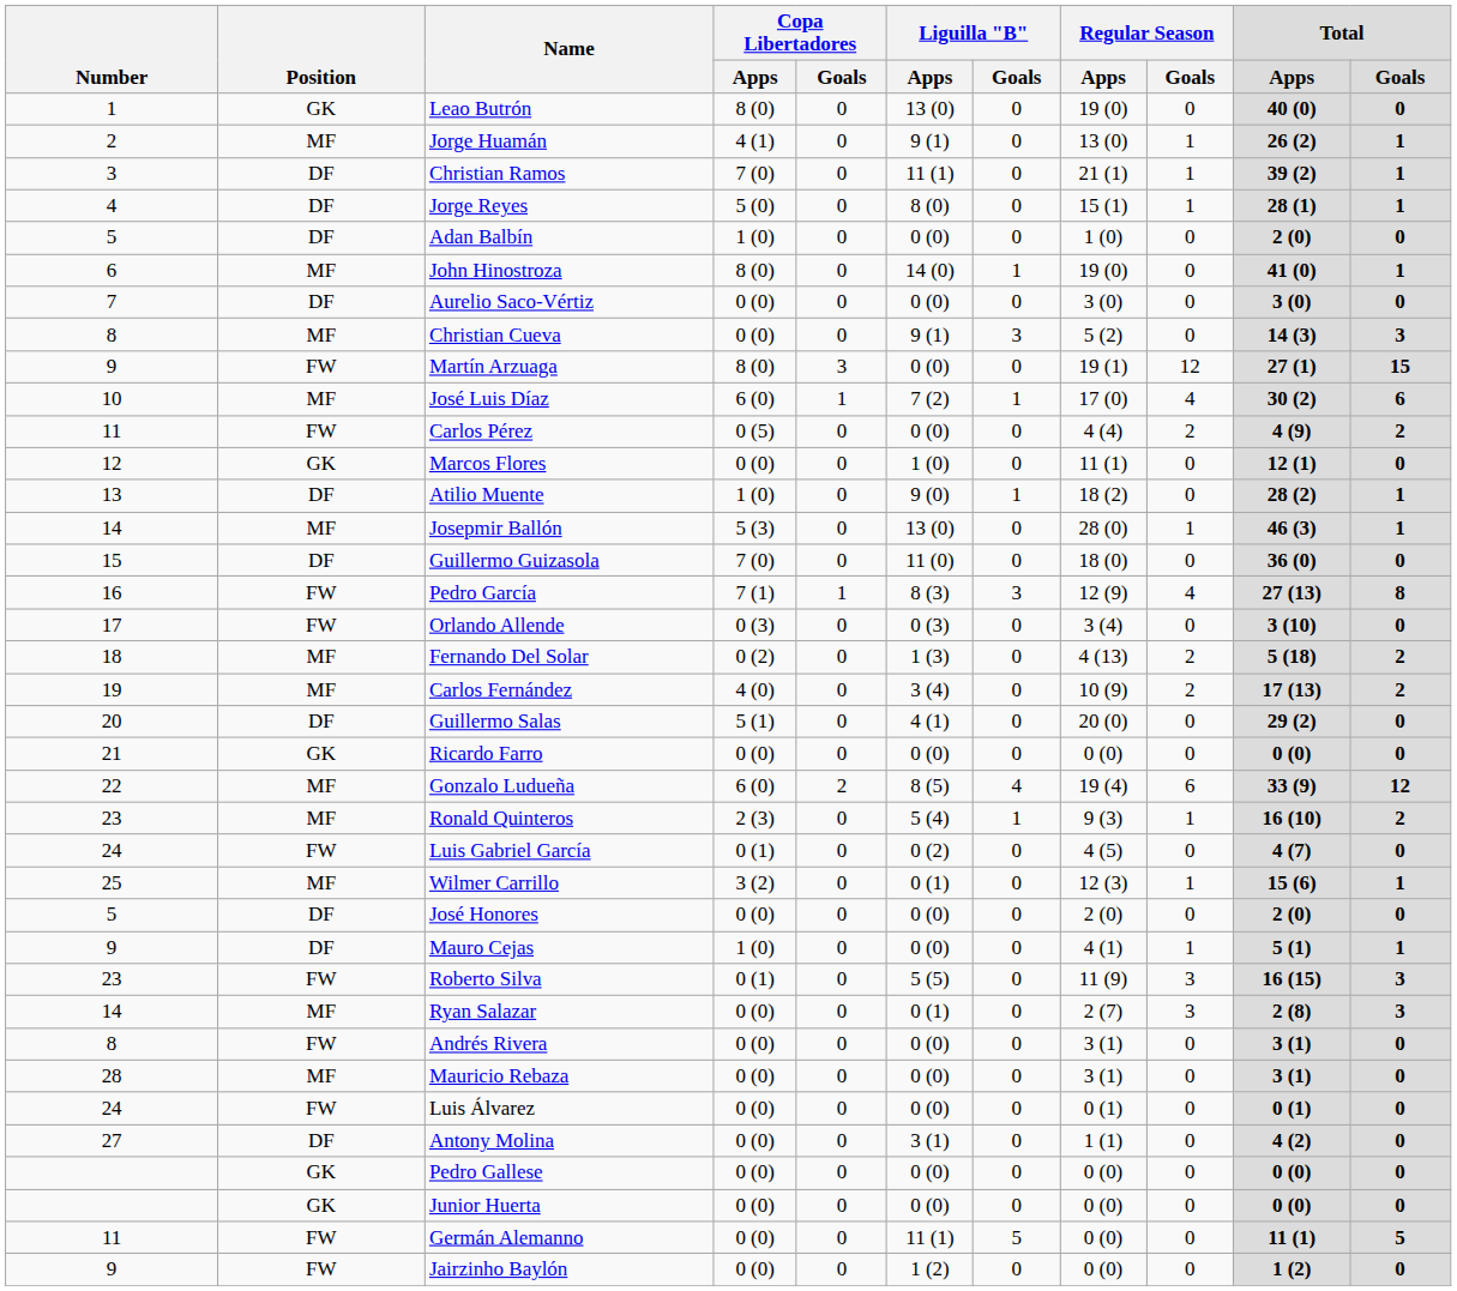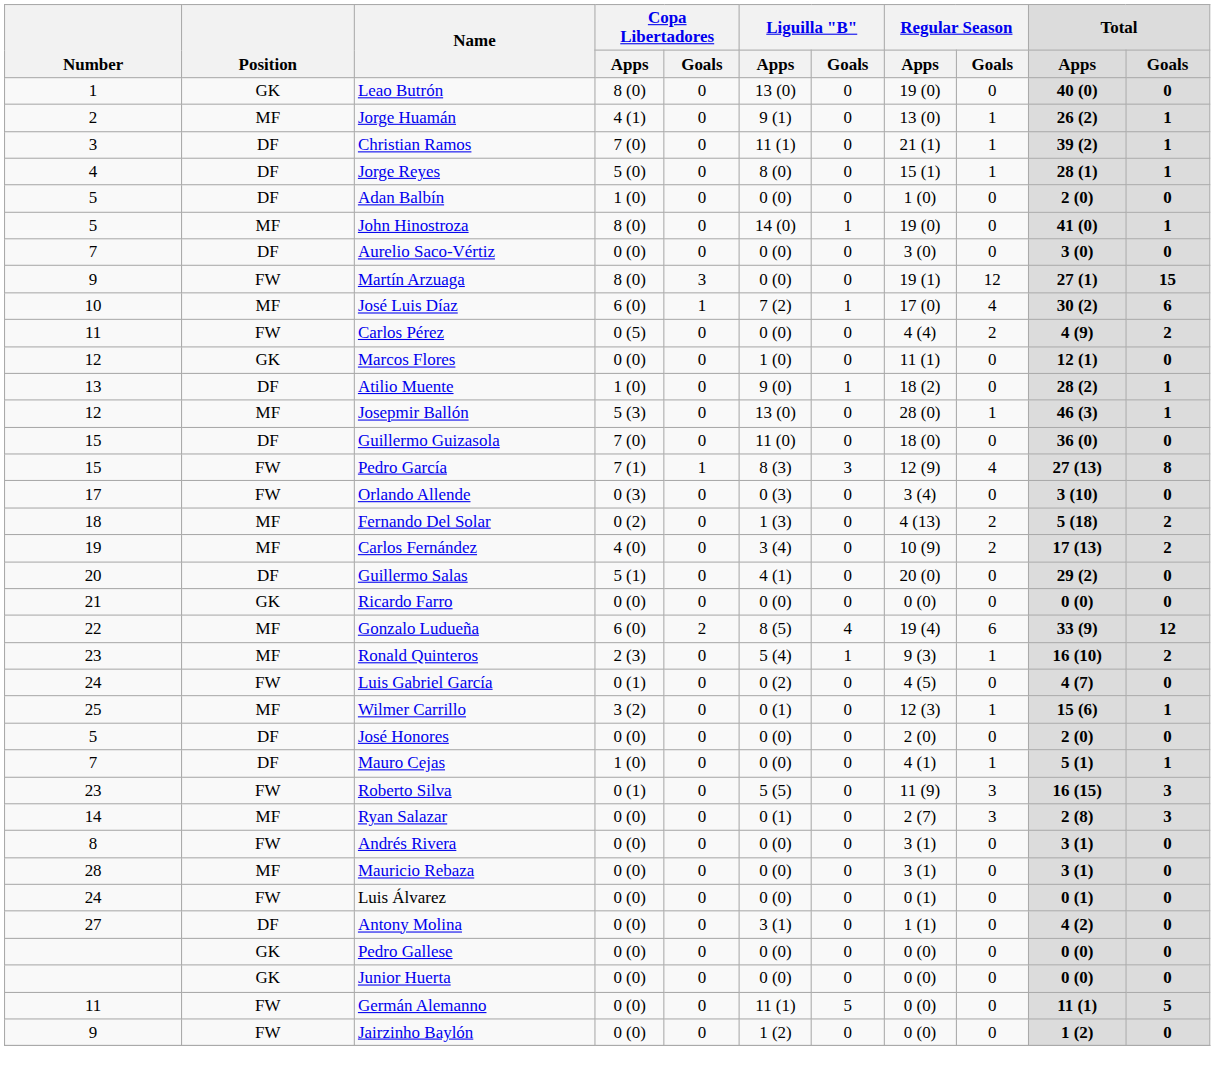 <table class="wikitable" style="text-align:center" width=90%>
 <tr>
 <th rowspan="2" valign="bottom">Number</th>
 <th rowspan="2" valign="bottom">Position</th>
 <th rowspan="2" width=20%>Name</th>
 <th colspan="2" width=12%><a href='#'>Copa Libertadores</a></th>
 <th colspan="2" width=12%><a href='#'>Liguilla "B"</a></th>
 <th colspan="2" width=12%><a href='#'>Regular Season</a></th>
 <th colspan="2" width=15% style="background: #DCDCDC">Total</th>
 </tr>
 <tr>
 <th>Apps</th>
 <th>Goals</th>
 <th>Apps</th>
 <th>Goals</th>
 <th>Apps</th>
 <th>Goals</th>
 <th style="background: #DCDCDC">Apps</th>
 <th style="background: #DCDCDC">Goals</th>
 </tr>
 <tr>
 <td align="center">1</td>
 <td align="center">GK</td>
 <td align="left"> <a href='#'>Leao Butrón</a></td>
 <td>8 (0)</td>
 <td>0</td>
 <td>13 (0)</td>
 <td>0</td>
 <td>19 (0)</td>
 <td>0</td>
 <td style="background: #DCDCDC"><strong>40 (0)</strong></td>
 <td style="background: #DCDCDC"><strong>0</strong></td>
 </tr>
 <tr>
 <td align="center">2</td>
 <td align="center">MF</td>
 <td align="left"> <a href='#'>Jorge Huamán</a></td>
 <td>4 (1)</td>
 <td>0</td>
 <td>9 (1)</td>
 <td>0</td>
 <td>13 (0)</td>
 <td>1</td>
 <td style="background: #DCDCDC"><strong>26 (2)</strong></td>
 <td style="background: #DCDCDC"><strong>1</strong></td>
 </tr>
 <tr>
 <td align="center">3</td>
 <td align="center">DF</td>
 <td align="left"> <a href='#'>Christian Ramos</a></td>
 <td>7 (0)</td>
 <td>0</td>
 <td>11 (1)</td>
 <td>0</td>
 <td>21 (1)</td>
 <td>1</td>
 <td style="background: #DCDCDC"><strong>39 (2)</strong></td>
 <td style="background: #DCDCDC"><strong>1</strong></td>
 </tr>
 <tr>
 <td align="center">4</td>
 <td align="center">DF</td>
 <td align="left"> <a href='#'>Jorge Reyes</a></td>
 <td>5 (0)</td>
 <td>0</td>
 <td>8 (0)</td>
 <td>0</td>
 <td>15 (1)</td>
 <td>1</td>
 <td style="background: #DCDCDC"><strong>28 (1)</strong></td>
 <td style="background: #DCDCDC"><strong>1</strong></td>
 </tr>
 <tr>
 <td align="center">5</td>
 <td align="center">DF</td>
 <td align="left"> <a href='#'>Adan Balbín</a></td>
 <td>1 (0)</td>
 <td>0</td>
 <td>0 (0)</td>
 <td>0</td>
 <td>1 (0)</td>
 <td>0</td>
 <td style="background: #DCDCDC"><strong>2 (0)</strong></td>
 <td style="background: #DCDCDC"><strong>0</strong></td>
 </tr>
 <tr>
-<td align="center">6</td>
+<td align="center">5</td>
 <td align="center">MF</td>
 <td align="left"> <a href='#'>John Hinostroza</a></td>
 <td>8 (0)</td>
 <td>0</td>
 <td>14 (0)</td>
 <td>1</td>
 <td>19 (0)</td>
 <td>0</td>
 <td style="background: #DCDCDC"><strong>41 (0)</strong></td>
 <td style="background: #DCDCDC"><strong>1</strong></td>
 </tr>
 <tr>
 <td align="center">7</td>
 <td align="center">DF</td>
 <td align="left"> <a href='#'>Aurelio Saco-Vértiz</a></td>
 <td>0 (0)</td>
 <td>0</td>
 <td>0 (0)</td>
 <td>0</td>
 <td>3 (0)</td>
 <td>0</td>
 <td style="background: #DCDCDC"><strong>3 (0)</strong></td>
 <td style="background: #DCDCDC"><strong>0</strong></td>
-</tr>
-<tr>
-<td align="center">8</td>
-<td align="center">MF</td>
-<td align="left"> <a href='#'>Christian Cueva</a></td>
-<td>0 (0)</td>
-<td>0</td>
-<td>9 (1)</td>
-<td>3</td>
-<td>5 (2)</td>
-<td>0</td>
-<td style="background: #DCDCDC"><strong>14 (3)</strong></td>
-<td style="background: #DCDCDC"><strong>3</strong></td>
 </tr>
 <tr>
 <td align="center">9</td>
 <td align="center">FW</td>
 <td align="left"> <a href='#'>Martín Arzuaga</a></td>
 <td>8 (0)</td>
 <td>3</td>
 <td>0 (0)</td>
 <td>0</td>
 <td>19 (1)</td>
 <td>12</td>
 <td style="background: #DCDCDC"><strong>27 (1)</strong></td>
 <td style="background: #DCDCDC"><strong>15</strong></td>
 </tr>
 <tr>
 <td align="center">10</td>
 <td align="center">MF</td>
 <td align="left"> <a href='#'>José Luis Díaz</a></td>
 <td>6 (0)</td>
 <td>1</td>
 <td>7 (2)</td>
 <td>1</td>
 <td>17 (0)</td>
 <td>4</td>
 <td style="background: #DCDCDC"><strong>30 (2)</strong></td>
 <td style="background: #DCDCDC"><strong>6</strong></td>
 </tr>
 <tr>
 <td align="center">11</td>
 <td align="center">FW</td>
 <td align="left"> <a href='#'>Carlos Pérez</a></td>
 <td>0 (5)</td>
 <td>0</td>
 <td>0 (0)</td>
 <td>0</td>
 <td>4 (4)</td>
 <td>2</td>
 <td style="background: #DCDCDC"><strong>4 (9)</strong></td>
 <td style="background: #DCDCDC"><strong>2</strong></td>
 </tr>
 <tr>
 <td align="center">12</td>
 <td align="center">GK</td>
 <td align="left"> <a href='#'>Marcos Flores</a></td>
 <td>0 (0)</td>
 <td>0</td>
 <td>1 (0)</td>
 <td>0</td>
 <td>11 (1)</td>
 <td>0</td>
 <td style="background: #DCDCDC"><strong>12 (1)</strong></td>
 <td style="background: #DCDCDC"><strong>0</strong></td>
 </tr>
 <tr>
 <td align="center">13</td>
 <td align="center">DF</td>
 <td align="left"> <a href='#'>Atilio Muente</a></td>
 <td>1 (0)</td>
 <td>0</td>
 <td>9 (0)</td>
 <td>1</td>
 <td>18 (2)</td>
 <td>0</td>
 <td style="background: #DCDCDC"><strong>28 (2)</strong></td>
 <td style="background: #DCDCDC"><strong>1</strong></td>
 </tr>
 <tr>
-<td align="center">14</td>
+<td align="center">12</td>
 <td align="center">MF</td>
 <td align="left"> <a href='#'>Josepmir Ballón</a></td>
 <td>5 (3)</td>
 <td>0</td>
 <td>13 (0)</td>
 <td>0</td>
 <td>28 (0)</td>
 <td>1</td>
 <td style="background: #DCDCDC"><strong>46 (3)</strong></td>
 <td style="background: #DCDCDC"><strong>1</strong></td>
 </tr>
 <tr>
 <td align="center">15</td>
 <td align="center">DF</td>
 <td align="left"> <a href='#'>Guillermo Guizasola</a></td>
 <td>7 (0)</td>
 <td>0</td>
 <td>11 (0)</td>
 <td>0</td>
 <td>18 (0)</td>
 <td>0</td>
 <td style="background: #DCDCDC"><strong>36 (0)</strong></td>
 <td style="background: #DCDCDC"><strong>0</strong></td>
 </tr>
 <tr>
-<td align="center">16</td>
+<td align="center">15</td>
 <td align="center">FW</td>
 <td align="left"> <a href='#'>Pedro García</a></td>
 <td>7 (1)</td>
 <td>1</td>
 <td>8 (3)</td>
 <td>3</td>
 <td>12 (9)</td>
 <td>4</td>
 <td style="background: #DCDCDC"><strong>27 (13)</strong></td>
 <td style="background: #DCDCDC"><strong>8</strong></td>
 </tr>
 <tr>
 <td align="center">17</td>
 <td align="center">FW</td>
 <td align="left"> <a href='#'>Orlando Allende</a></td>
 <td>0 (3)</td>
 <td>0</td>
 <td>0 (3)</td>
 <td>0</td>
 <td>3 (4)</td>
 <td>0</td>
 <td style="background: #DCDCDC"><strong>3 (10)</strong></td>
 <td style="background: #DCDCDC"><strong>0</strong></td>
 </tr>
 <tr>
 <td align="center">18</td>
 <td align="center">MF</td>
 <td align="left"> <a href='#'>Fernando Del Solar</a></td>
 <td>0 (2)</td>
 <td>0</td>
 <td>1 (3)</td>
 <td>0</td>
 <td>4 (13)</td>
 <td>2</td>
 <td style="background: #DCDCDC"><strong>5 (18)</strong></td>
 <td style="background: #DCDCDC"><strong>2</strong></td>
 </tr>
 <tr>
 <td align="center">19</td>
 <td align="center">MF</td>
 <td align="left"> <a href='#'>Carlos Fernández</a></td>
 <td>4 (0)</td>
 <td>0</td>
 <td>3 (4)</td>
 <td>0</td>
 <td>10 (9)</td>
 <td>2</td>
 <td style="background: #DCDCDC"><strong>17 (13)</strong></td>
 <td style="background: #DCDCDC"><strong>2</strong></td>
 </tr>
 <tr>
 <td align="center">20</td>
 <td align="center">DF</td>
 <td align="left"> <a href='#'>Guillermo Salas</a></td>
 <td>5 (1)</td>
 <td>0</td>
 <td>4 (1)</td>
 <td>0</td>
 <td>20 (0)</td>
 <td>0</td>
 <td style="background: #DCDCDC"><strong>29 (2)</strong></td>
 <td style="background: #DCDCDC"><strong>0</strong></td>
 </tr>
 <tr>
 <td align="center">21</td>
 <td align="center">GK</td>
 <td align="left"> <a href='#'>Ricardo Farro</a></td>
 <td>0 (0)</td>
 <td>0</td>
 <td>0 (0)</td>
 <td>0</td>
 <td>0 (0)</td>
 <td>0</td>
 <td style="background: #DCDCDC"><strong>0 (0)</strong></td>
 <td style="background: #DCDCDC"><strong>0</strong></td>
 </tr>
 <tr>
 <td align="center">22</td>
 <td align="center">MF</td>
 <td align="left"> <a href='#'>Gonzalo Ludueña</a></td>
 <td>6 (0)</td>
 <td>2</td>
 <td>8 (5)</td>
 <td>4</td>
 <td>19 (4)</td>
 <td>6</td>
 <td style="background: #DCDCDC"><strong>33 (9)</strong></td>
 <td style="background: #DCDCDC"><strong>12</strong></td>
 </tr>
 <tr>
 <td align="center">23</td>
 <td align="center">MF</td>
 <td align="left"> <a href='#'>Ronald Quinteros</a></td>
 <td>2 (3)</td>
 <td>0</td>
 <td>5 (4)</td>
 <td>1</td>
 <td>9 (3)</td>
 <td>1</td>
 <td style="background: #DCDCDC"><strong>16 (10)</strong></td>
 <td style="background: #DCDCDC"><strong>2</strong></td>
 </tr>
 <tr>
 <td align="center">24</td>
 <td align="center">FW</td>
 <td align="left"> <a href='#'>Luis Gabriel García</a></td>
 <td>0 (1)</td>
 <td>0</td>
 <td>0 (2)</td>
 <td>0</td>
 <td>4 (5)</td>
 <td>0</td>
 <td style="background: #DCDCDC"><strong>4 (7)</strong></td>
 <td style="background: #DCDCDC"><strong>0</strong></td>
 </tr>
 <tr>
 <td align="center">25</td>
 <td align="center">MF</td>
 <td align="left"> <a href='#'>Wilmer Carrillo</a></td>
 <td>3 (2)</td>
 <td>0</td>
 <td>0 (1)</td>
 <td>0</td>
 <td>12 (3)</td>
 <td>1</td>
 <td style="background: #DCDCDC"><strong>15 (6)</strong></td>
 <td style="background: #DCDCDC"><strong>1</strong></td>
 </tr>
 <tr>
 <td align="center">5</td>
 <td align="center">DF</td>
 <td align="left"> <a href='#'>José Honores</a></td>
 <td>0 (0)</td>
 <td>0</td>
 <td>0 (0)</td>
 <td>0</td>
 <td>2 (0)</td>
 <td>0</td>
 <td style="background: #DCDCDC"><strong>2 (0)</strong></td>
 <td style="background: #DCDCDC"><strong>0</strong></td>
 </tr>
 <tr>
-<td align="center">9</td>
+<td align="center">7</td>
 <td align="center">DF</td>
 <td align="left"> <a href='#'>Mauro Cejas</a></td>
 <td>1 (0)</td>
 <td>0</td>
 <td>0 (0)</td>
 <td>0</td>
 <td>4 (1)</td>
 <td>1</td>
 <td style="background: #DCDCDC"><strong>5 (1)</strong></td>
 <td style="background: #DCDCDC"><strong>1</strong></td>
 </tr>
 <tr>
 <td align="center">23</td>
 <td align="center">FW</td>
 <td align="left"> <a href='#'>Roberto Silva</a></td>
 <td>0 (1)</td>
 <td>0</td>
 <td>5 (5)</td>
 <td>0</td>
 <td>11 (9)</td>
 <td>3</td>
 <td style="background: #DCDCDC"><strong>16 (15)</strong></td>
 <td style="background: #DCDCDC"><strong>3</strong></td>
 </tr>
 <tr>
 <td align="center">14</td>
 <td align="center">MF</td>
 <td align="left"> <a href='#'>Ryan Salazar</a></td>
 <td>0 (0)</td>
 <td>0</td>
 <td>0 (1)</td>
 <td>0</td>
 <td>2 (7)</td>
 <td>3</td>
 <td style="background: #DCDCDC"><strong>2 (8)</strong></td>
 <td style="background: #DCDCDC"><strong>3</strong></td>
 </tr>
 <tr>
 <td align="center">8</td>
 <td align="center">FW</td>
 <td align="left"> <a href='#'>Andrés Rivera</a></td>
 <td>0 (0)</td>
 <td>0</td>
 <td>0 (0)</td>
 <td>0</td>
 <td>3 (1)</td>
 <td>0</td>
 <td style="background: #DCDCDC"><strong>3 (1)</strong></td>
 <td style="background: #DCDCDC"><strong>0</strong></td>
 </tr>
 <tr>
 <td align="center">28</td>
 <td align="center">MF</td>
 <td align="left"> <a href='#'>Mauricio Rebaza</a></td>
 <td>0 (0)</td>
 <td>0</td>
 <td>0 (0)</td>
 <td>0</td>
 <td>3 (1)</td>
 <td>0</td>
 <td style="background: #DCDCDC"><strong>3 (1)</strong></td>
 <td style="background: #DCDCDC"><strong>0</strong></td>
 </tr>
 <tr>
 <td align="center">24</td>
 <td align="center">FW</td>
 <td align="left"> Luis Álvarez</td>
 <td>0 (0)</td>
 <td>0</td>
 <td>0 (0)</td>
 <td>0</td>
 <td>0 (1)</td>
 <td>0</td>
 <td style="background: #DCDCDC"><strong>0 (1)</strong></td>
 <td style="background: #DCDCDC"><strong>0</strong></td>
 </tr>
 <tr>
 <td align="center">27</td>
 <td align="center">DF</td>
 <td align="left"> <a href='#'>Antony Molina</a></td>
 <td>0 (0)</td>
 <td>0</td>
 <td>3 (1)</td>
 <td>0</td>
 <td>1 (1)</td>
 <td>0</td>
 <td style="background: #DCDCDC"><strong>4 (2)</strong></td>
 <td style="background: #DCDCDC"><strong>0</strong></td>
 </tr>
 <tr>
 <td align="center"></td>
 <td align="center">GK</td>
 <td align="left"> <a href='#'>Pedro Gallese</a></td>
 <td>0 (0)</td>
 <td>0</td>
 <td>0 (0)</td>
 <td>0</td>
 <td>0 (0)</td>
 <td>0</td>
 <td style="background: #DCDCDC"><strong>0 (0)</strong></td>
 <td style="background: #DCDCDC"><strong>0</strong></td>
 </tr>
 <tr>
 <td align="center"></td>
 <td align="center">GK</td>
 <td align="left"> <a href='#'>Junior Huerta</a></td>
 <td>0 (0)</td>
 <td>0</td>
 <td>0 (0)</td>
 <td>0</td>
 <td>0 (0)</td>
 <td>0</td>
 <td style="background: #DCDCDC"><strong>0 (0)</strong></td>
 <td style="background: #DCDCDC"><strong>0</strong></td>
 </tr>
 <tr>
 <td align="center">11</td>
 <td align="center">FW</td>
 <td align="left"> <a href='#'>Germán Alemanno</a></td>
 <td>0 (0)</td>
 <td>0</td>
 <td>11 (1)</td>
 <td>5</td>
 <td>0 (0)</td>
 <td>0</td>
 <td style="background: #DCDCDC"><strong>11 (1)</strong></td>
 <td style="background: #DCDCDC"><strong>5</strong></td>
 </tr>
 <tr>
 <td align="center">9</td>
 <td align="center">FW</td>
 <td align="left"> <a href='#'>Jairzinho Baylón</a></td>
 <td>0 (0)</td>
 <td>0</td>
 <td>1 (2)</td>
 <td>0</td>
 <td>0 (0)</td>
 <td>0</td>
 <td style="background: #DCDCDC"><strong>1 (2)</strong></td>
 <td style="background: #DCDCDC"><strong>0</strong></td>
 </tr>
 <tr>
 </tr>
 </table>
